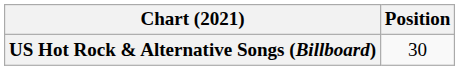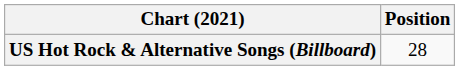 <table class="wikitable plainrowheaders" style="text-align:center">
 <tr>
 <th scope="col">Chart (2021)</th>
 <th scope="col">Position</th>
 </tr>
 <tr>
 <th scope="row">US Hot Rock & Alternative Songs (<em>Billboard</em>)</th>
-<td>30</td>
+<td>28</td>
 </tr>
 </table>
